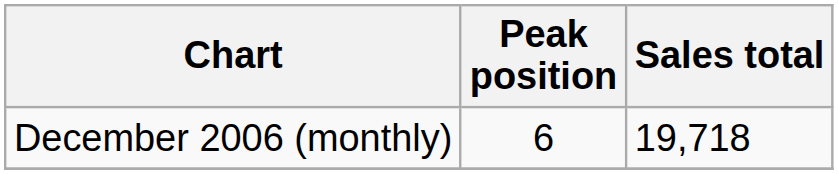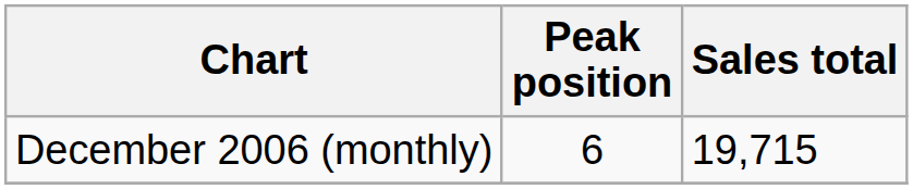 <table class="wikitable">
 <tr>
 <th align="left">Chart</th>
 <th align="center">Peak<br>position</th>
 <th align="left">Sales total</th>
 </tr>
 <tr>
 <td align="left">December 2006 (monthly)</td>
 <td align="center">6</td>
-<td align="left">19,718</td>
+<td align="left">19,715</td>
 </tr>
 <tr>
 </tr>
 </table>
